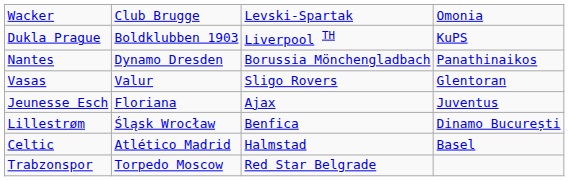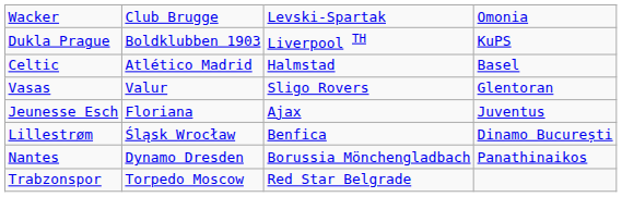 <table class="wikitable">
 <tr>
 <td> <a href='#'>Wacker</a> </td>
 <td> <a href='#'>Club Brugge</a> </td>
 <td> <a href='#'>Levski-Spartak</a> </td>
 <td> <a href='#'>Omonia</a> </td>
 </tr>
 <tr>
 <td> <a href='#'>Dukla Prague</a> </td>
 <td> <a href='#'>Boldklubben 1903</a> </td>
 <td> <a href='#'>Liverpool</a> <sup><a href='#'>TH</a></sup></td>
 <td> <a href='#'>KuPS</a> </td>
 </tr>
 <tr>
-<td> <a href='#'>Nantes</a> </td>
-<td> <a href='#'>Dynamo Dresden</a> </td>
-<td> <a href='#'>Borussia Mönchengladbach</a> </td>
-<td> <a href='#'>Panathinaikos</a> </td>
+<td> <a href='#'>Celtic</a> </td>
+<td> <a href='#'>Atlético Madrid</a> </td>
+<td> <a href='#'>Halmstad</a> </td>
+<td> <a href='#'>Basel</a> </td>
 </tr>
 <tr>
 <td> <a href='#'>Vasas</a> </td>
 <td> <a href='#'>Valur</a> </td>
 <td> <a href='#'>Sligo Rovers</a> </td>
 <td> <a href='#'>Glentoran</a> </td>
 </tr>
 <tr>
 <td> <a href='#'>Jeunesse Esch</a> </td>
 <td> <a href='#'>Floriana</a> </td>
 <td> <a href='#'>Ajax</a> </td>
 <td> <a href='#'>Juventus</a> </td>
 </tr>
 <tr>
 <td> <a href='#'>Lillestrøm</a> </td>
 <td> <a href='#'>Śląsk Wrocław</a> </td>
 <td> <a href='#'>Benfica</a> </td>
 <td> <a href='#'>Dinamo București</a> </td>
 </tr>
 <tr>
-<td> <a href='#'>Celtic</a> </td>
-<td> <a href='#'>Atlético Madrid</a> </td>
-<td> <a href='#'>Halmstad</a> </td>
-<td> <a href='#'>Basel</a> </td>
+<td> <a href='#'>Nantes</a> </td>
+<td> <a href='#'>Dynamo Dresden</a> </td>
+<td> <a href='#'>Borussia Mönchengladbach</a> </td>
+<td> <a href='#'>Panathinaikos</a> </td>
 </tr>
 <tr>
 <td> <a href='#'>Trabzonspor</a> </td>
 <td> <a href='#'>Torpedo Moscow</a> </td>
 <td> <a href='#'>Red Star Belgrade</a> </td>
 </tr>
 </table>
